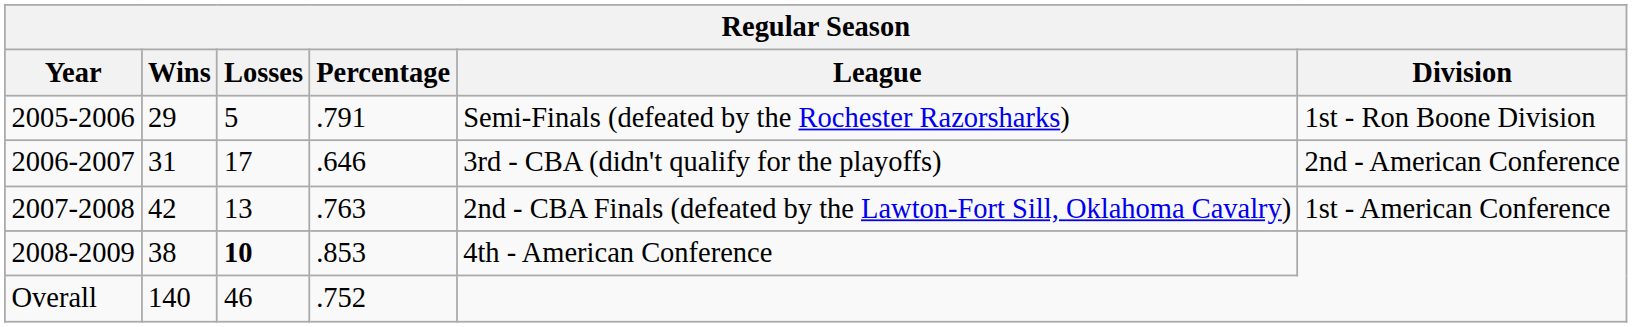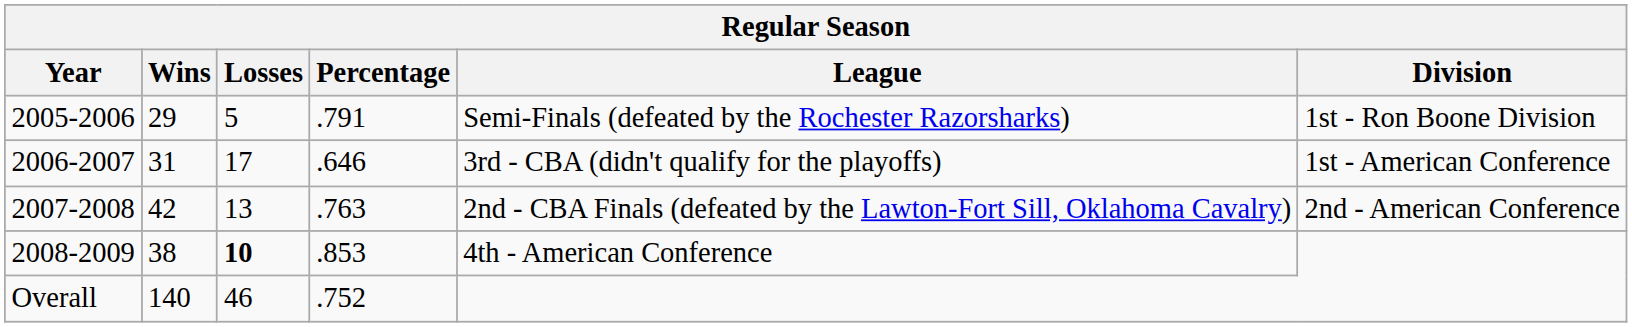 <table class="wikitable">
 <tr>
 <th colspan="8" style="text-align:center;">Regular Season</th>
 </tr>
 <tr>
 <th>Year</th>
 <th>Wins</th>
 <th>Losses</th>
 <th>Percentage</th>
 <th>League</th>
 <th>Division</th>
 </tr>
 <tr>
 <td>2005-2006</td>
 <td>29</td>
 <td>5</td>
 <td>.791</td>
 <td>Semi-Finals (defeated by the <a href='#'>Rochester Razorsharks</a>)</td>
 <td>1st - Ron Boone Division</td>
 </tr>
 <tr>
 <td>2006-2007</td>
 <td>31</td>
 <td>17</td>
 <td>.646</td>
 <td>3rd - CBA (didn't qualify for the playoffs)</td>
-<td>2nd - American Conference</td>
+<td>1st - American Conference</td>
 </tr>
 <tr>
 <td>2007-2008</td>
 <td>42</td>
 <td>13</td>
 <td>.763</td>
 <td>2nd - CBA Finals (defeated by the <a href='#'>Lawton-Fort Sill, Oklahoma Cavalry</a>)</td>
-<td>1st - American Conference</td>
+<td>2nd - American Conference</td>
 </tr>
 <tr>
 <td>2008-2009</td>
 <td>38</td>
 <td><strong>10</strong></td>
 <td>.853</td>
 <td>4th - American Conference</td>
 </tr>
 <tr>
 <td>Overall</td>
 <td>140</td>
 <td>46</td>
 <td>.752</td>
 </tr>
 </table>
